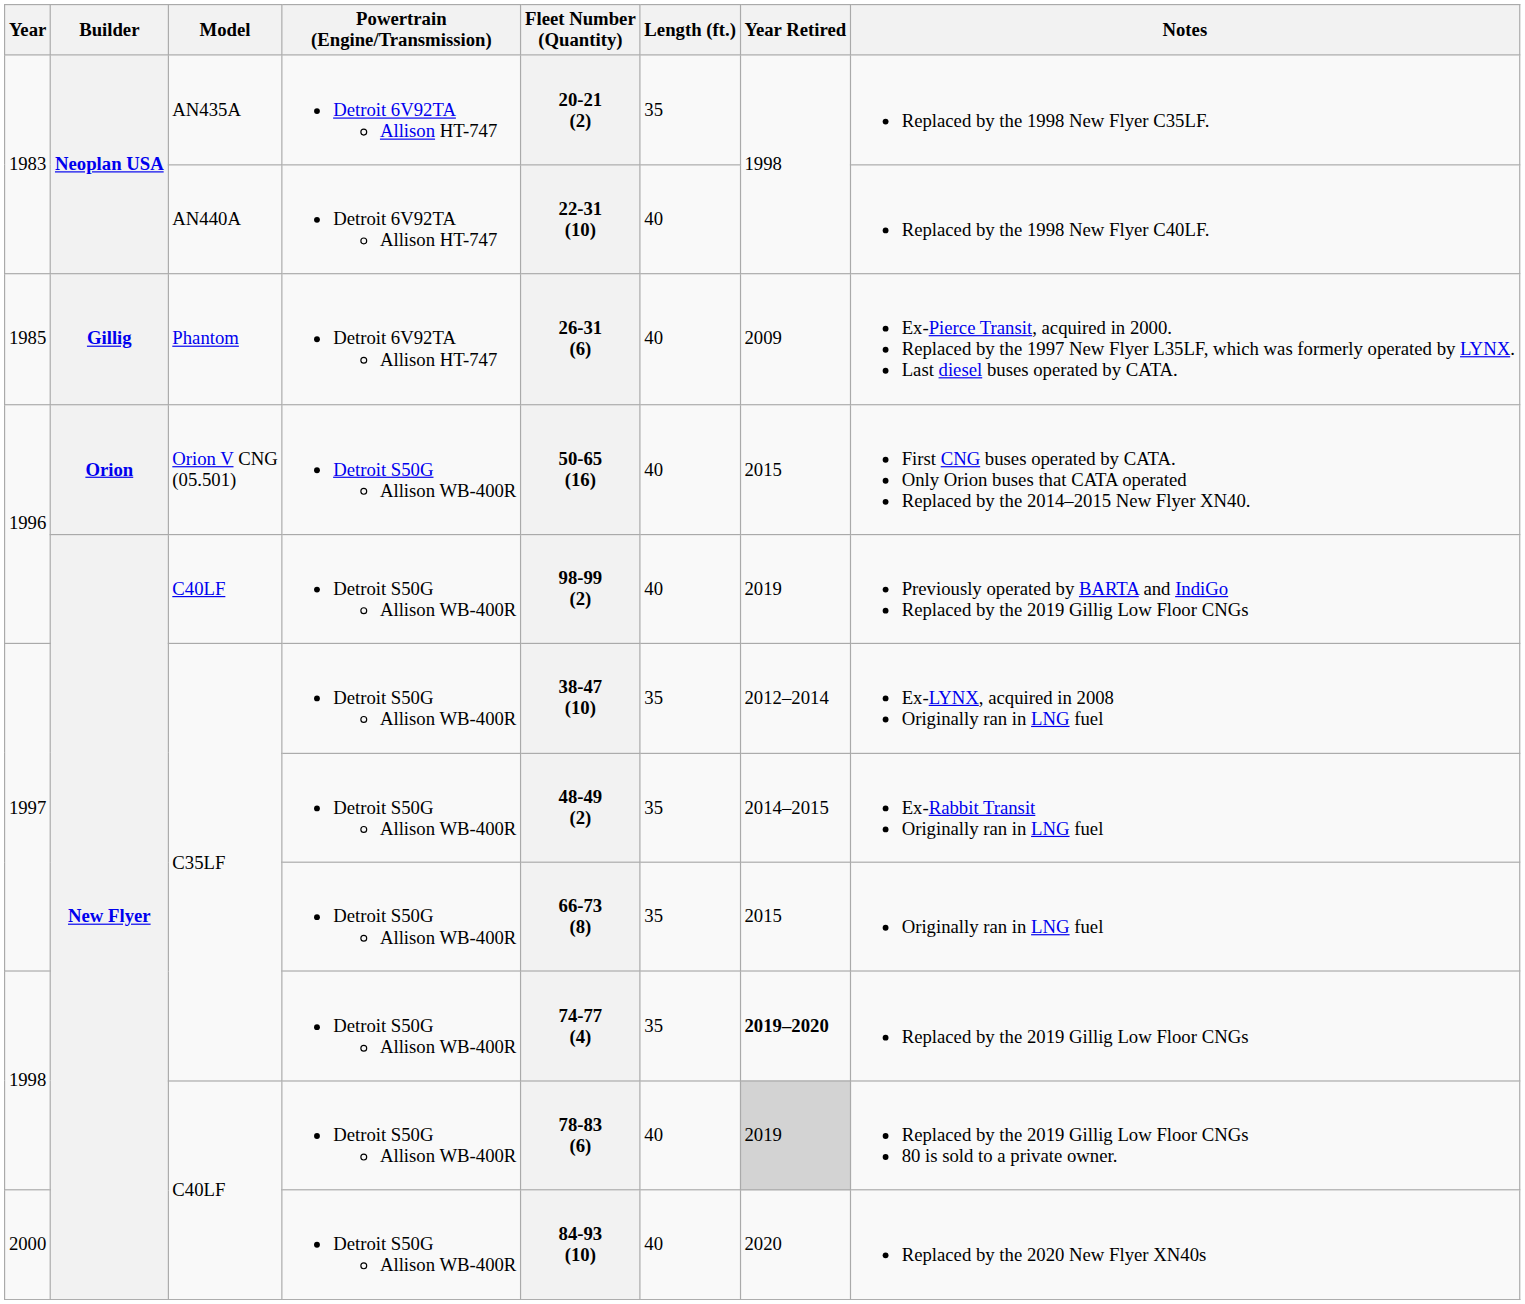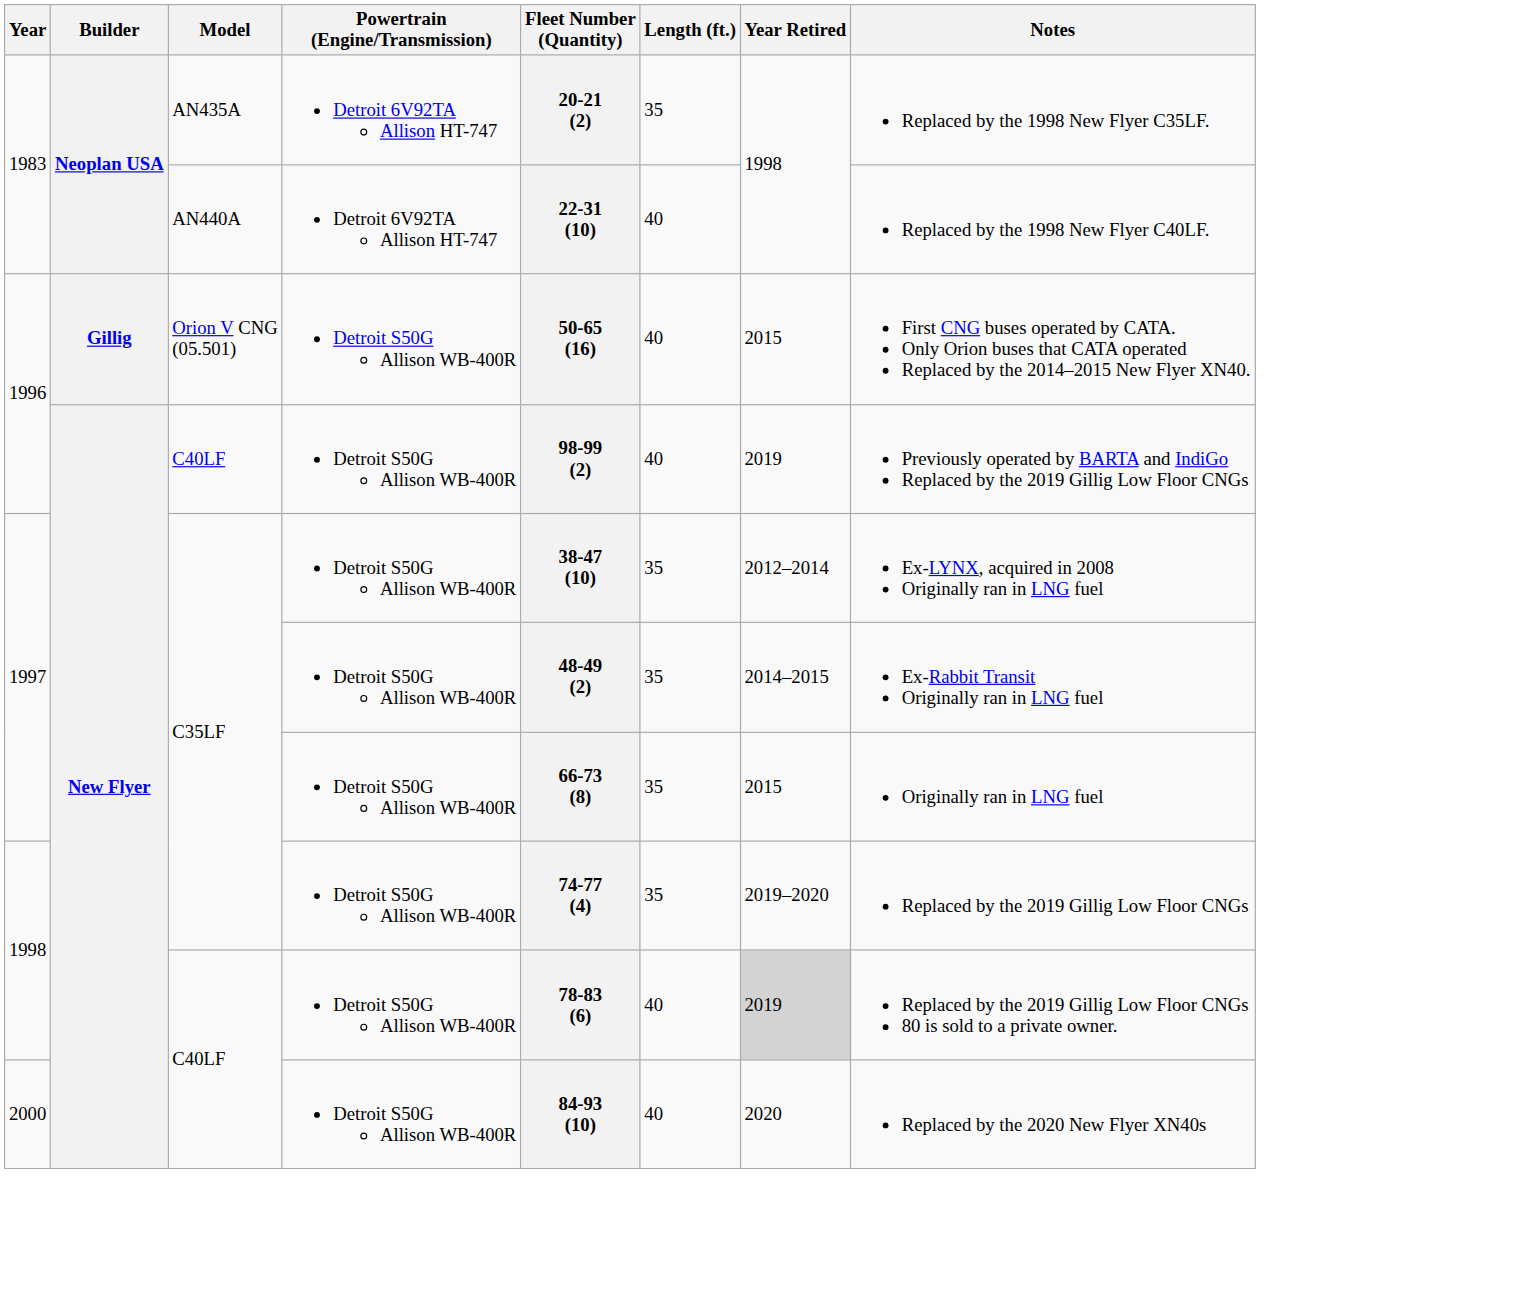 <table class="wikitable">
 <tr>
 <th>Year</th>
 <th>Builder</th>
 <th>Model</th>
 <th>Powertrain<br>(Engine/Transmission)</th>
 <th>Fleet Number<br>(Quantity)</th>
 <th>Length (ft.)</th>
 <th>Year Retired</th>
 <th>Notes</th>
 </tr>
 <tr>
 <td rowspan=2>1983</td>
 <th rowspan=2><a href='#'>Neoplan USA</a></th>
 <td>AN435A</td>
 <td><br><ul><li><a href='#'>Detroit 6V92TA</a><ul><li><a href='#'>Allison</a> HT-747</li></ul></li></ul></td>
 <th>20-21<br>(2)</th>
 <td>35</td>
 <td rowspan=2>1998</td>
 <td><br><ul><li>Replaced by the 1998 New Flyer C35LF.</li></ul></td>
 </tr>
 <tr>
 <td>AN440A</td>
 <td><br><ul><li>Detroit 6V92TA<ul><li>Allison HT-747</li></ul></li></ul></td>
 <th>22-31<br>(10)</th>
 <td>40</td>
 <td><br><ul><li>Replaced by the 1998 New Flyer C40LF.</li></ul></td>
 </tr>
 <tr>
-<td>1985</td>
+<td rowspan=2>1996</td>
 <th><a href='#'>Gillig</a></th>
-<td><a href='#'>Phantom</a></td>
-<td><br><ul><li>Detroit 6V92TA<ul><li>Allison HT-747</li></ul></li></ul></td>
-<th>26-31<br>(6)</th>
-<td>40</td>
-<td>2009</td>
-<td><br><ul><li>Ex-<a href='#'>Pierce Transit</a>, acquired in 2000.</li><li>Replaced by the 1997 New Flyer L35LF, which was formerly operated by <a href='#'>LYNX</a>.</li><li>Last <a href='#'>diesel</a> buses operated by CATA.</li></ul></td>
-</tr>
-<tr>
-<td rowspan=2>1996</td>
-<th><a href='#'>Orion</a></th>
 <td><a href='#'>Orion V</a> CNG<br>(05.501)</td>
 <td><br><ul><li><a href='#'>Detroit S50G</a><ul><li>Allison WB-400R</li></ul></li></ul></td>
 <th>50-65<br>(16)</th>
 <td>40</td>
 <td>2015</td>
 <td><br><ul><li>First <a href='#'>CNG</a> buses operated by CATA.</li><li>Only Orion buses that CATA operated</li><li>Replaced by the 2014–2015 New Flyer XN40.</li></ul></td>
 </tr>
 <tr>
 <th rowspan=7><a href='#'>New Flyer</a></th>
 <td><a href='#'>C40LF</a></td>
 <td><br><ul><li>Detroit S50G<ul><li>Allison WB-400R</li></ul></li></ul></td>
 <th>98-99<br>(2)</th>
 <td>40</td>
 <td>2019</td>
 <td><br><ul><li>Previously operated by <a href='#'>BARTA</a> and <a href='#'>IndiGo</a></li><li>Replaced by the 2019 Gillig Low Floor CNGs</li></ul></td>
 </tr>
 <tr>
 <td rowspan=3>1997</td>
 <td rowspan=4>C35LF</td>
 <td><br><ul><li>Detroit S50G<ul><li>Allison WB-400R</li></ul></li></ul></td>
 <th>38-47<br>(10)</th>
 <td>35</td>
 <td>2012–2014</td>
 <td><br><ul><li>Ex-<a href='#'>LYNX</a>, acquired in 2008</li><li>Originally ran in <a href='#'>LNG</a> fuel</li></ul></td>
 </tr>
 <tr>
 <td><br><ul><li>Detroit S50G<ul><li>Allison WB-400R</li></ul></li></ul></td>
 <th>48-49<br>(2)</th>
 <td>35</td>
 <td>2014–2015</td>
 <td><br><ul><li>Ex-<a href='#'>Rabbit Transit</a></li><li>Originally ran in <a href='#'>LNG</a> fuel</li></ul></td>
 </tr>
 <tr>
 <td><br><ul><li>Detroit S50G<ul><li>Allison WB-400R</li></ul></li></ul></td>
 <th>66-73<br>(8)</th>
 <td>35</td>
 <td>2015</td>
 <td><br><ul><li>Originally ran in <a href='#'>LNG</a> fuel</li></ul></td>
 </tr>
 <tr>
 <td rowspan=2>1998</td>
 <td><br><ul><li>Detroit S50G<ul><li>Allison WB-400R</li></ul></li></ul></td>
 <th>74-77<br>(4)</th>
 <td>35</td>
-<td><strong>2019–2020</strong></td>
+<td>2019–2020</td>
 <td><br><ul><li>Replaced by the 2019 Gillig Low Floor CNGs</li></ul></td>
 </tr>
 <tr>
 <td rowspan=2>C40LF</td>
 <td><br><ul><li>Detroit S50G<ul><li>Allison WB-400R</li></ul></li></ul></td>
 <th>78-83<br>(6)</th>
 <td>40</td>
 <td style="background: lightgrey;">2019</td>
 <td><br><ul><li>Replaced by the 2019 Gillig Low Floor CNGs</li><li>80 is sold to a private owner.</li></ul></td>
 </tr>
 <tr>
 <td>2000</td>
 <td><br><ul><li>Detroit S50G<ul><li>Allison WB-400R</li></ul></li></ul></td>
 <th>84-93<br>(10)</th>
 <td>40</td>
 <td>2020</td>
 <td><br><ul><li>Replaced by the 2020 New Flyer XN40s</li></ul></td>
 </tr>
 <tr>
 </tr>
 </table>
